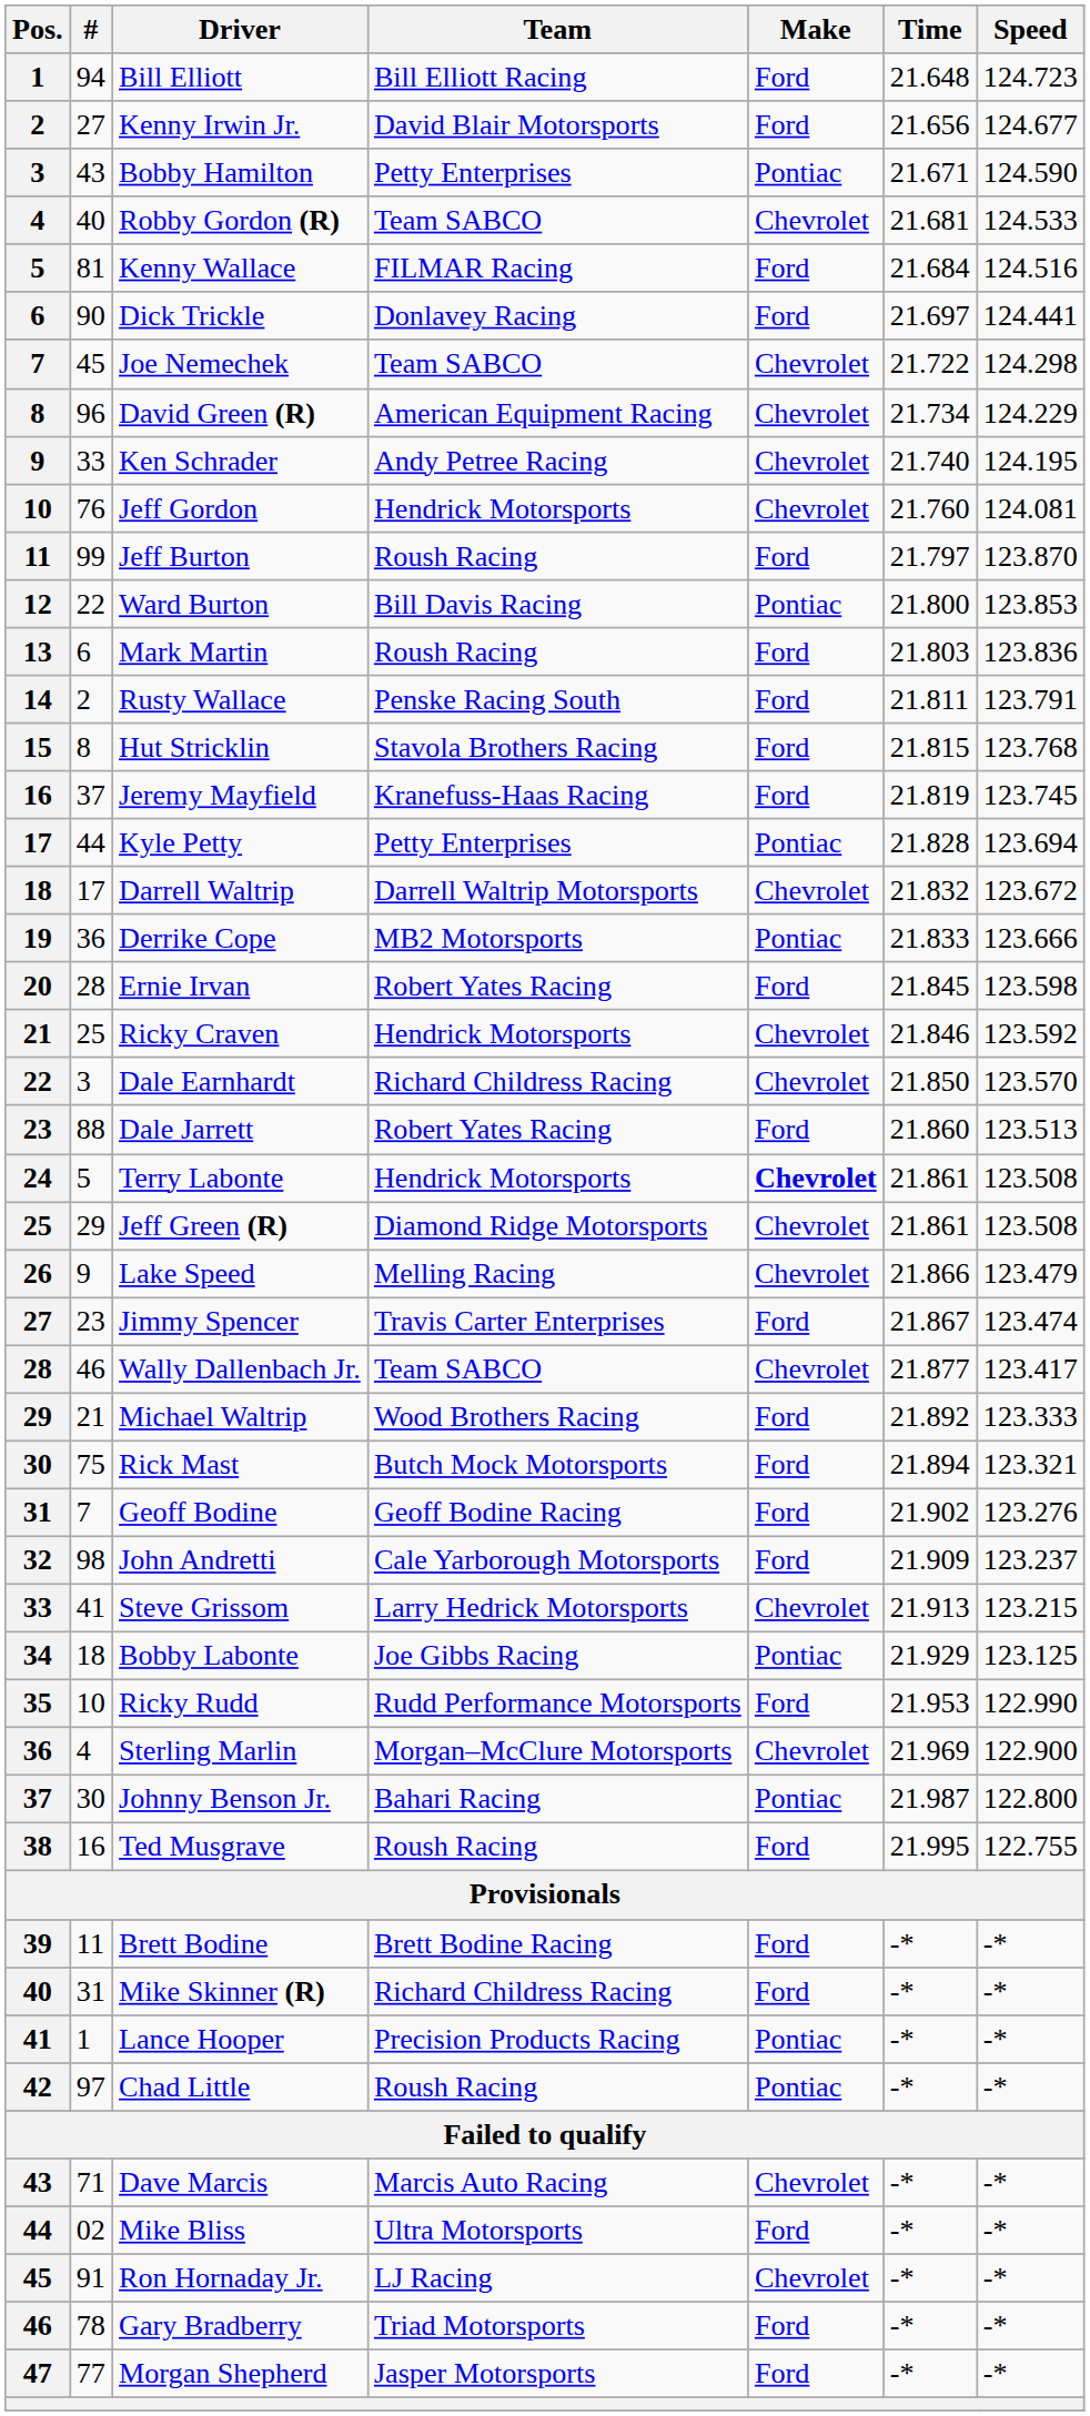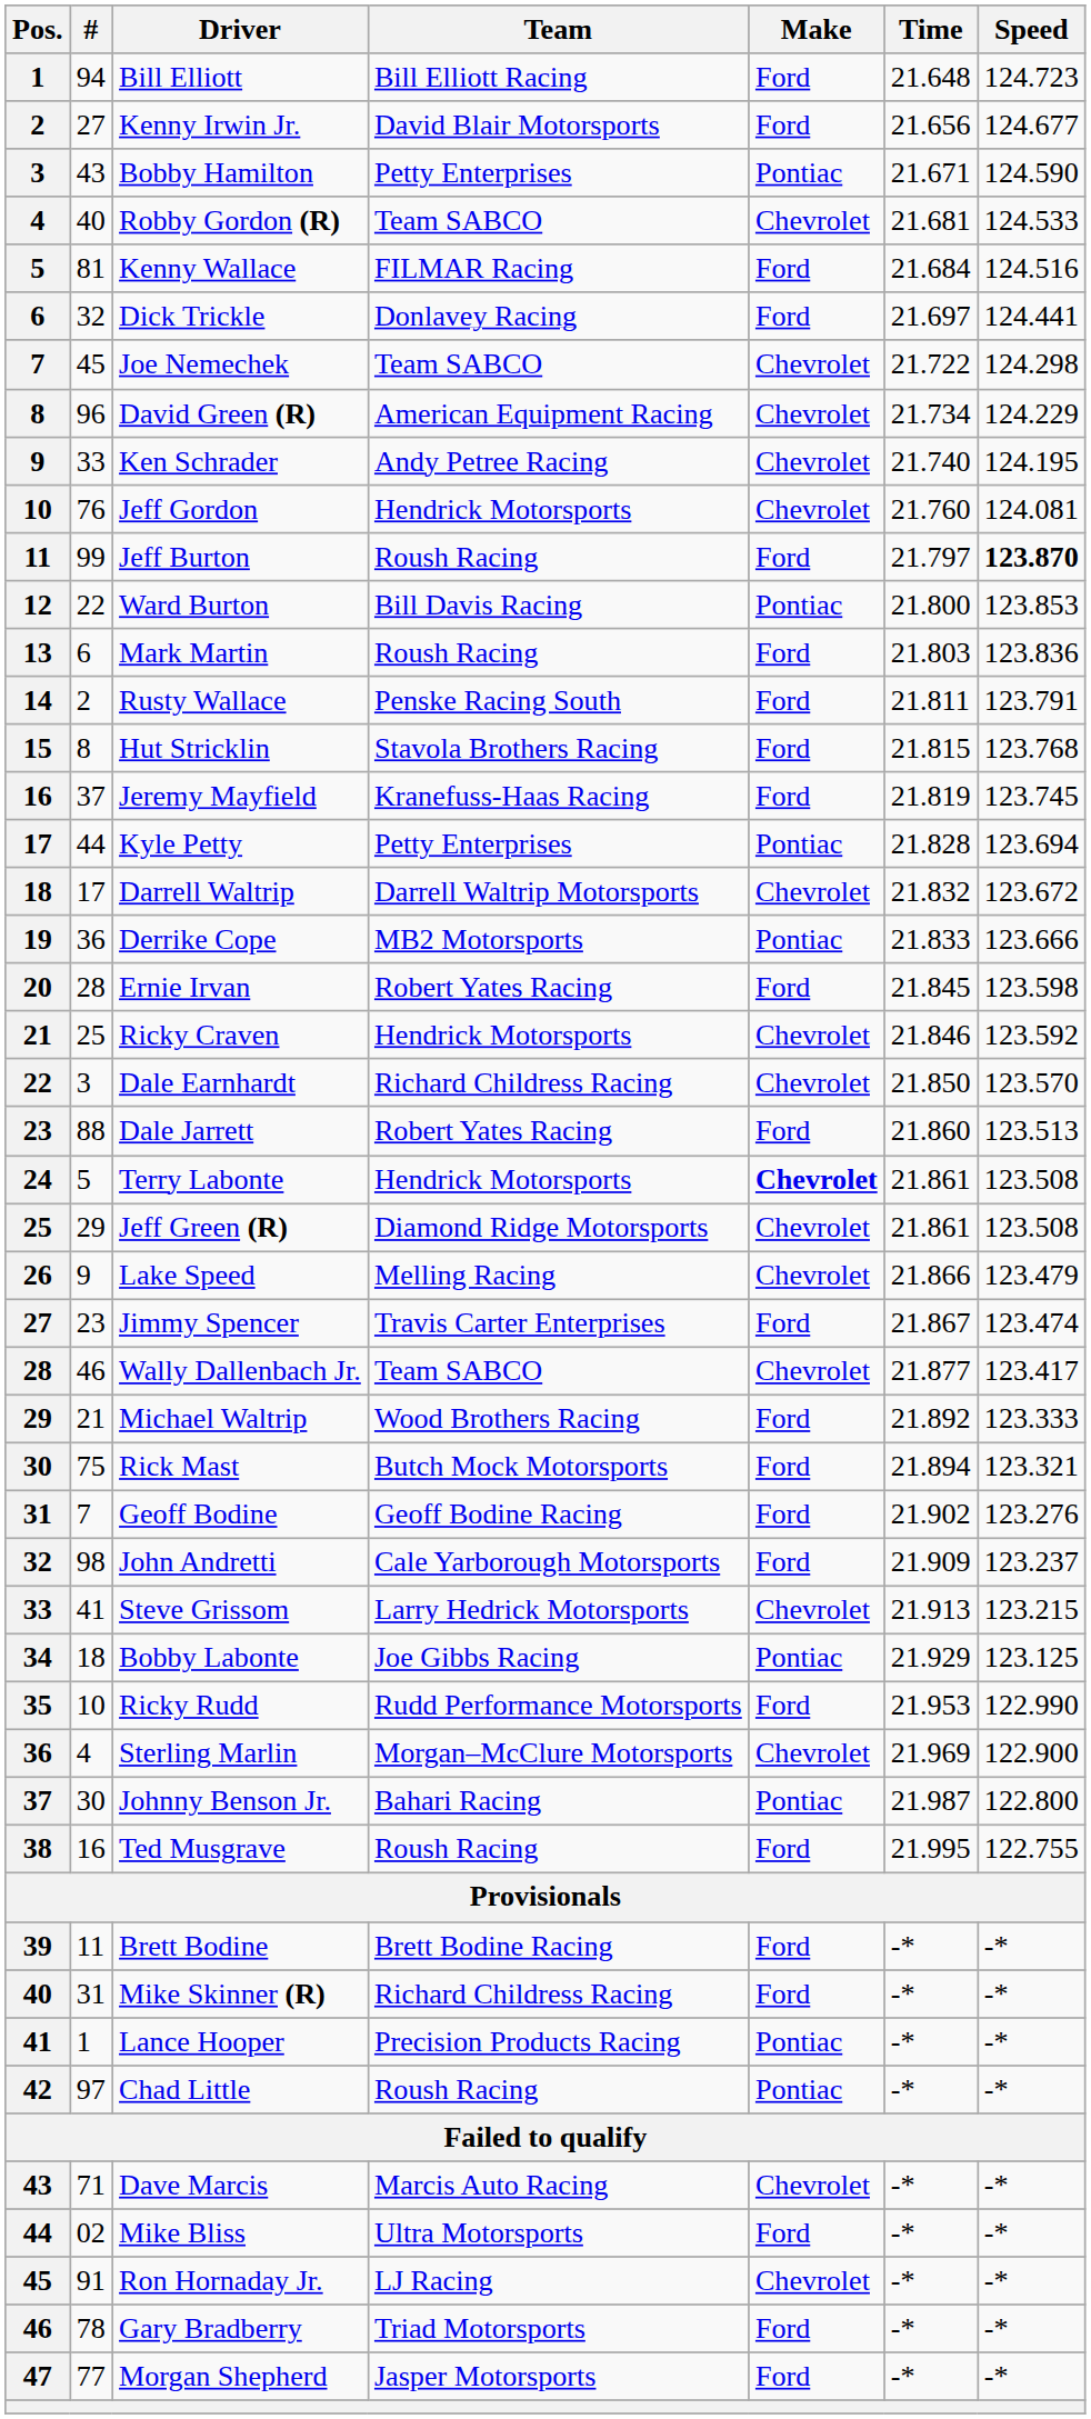 <table class="wikitable" style="font-size:95%">
 <tr>
 <th>Pos.</th>
 <th>#</th>
 <th>Driver</th>
 <th>Team</th>
 <th>Make</th>
 <th>Time</th>
 <th>Speed</th>
 </tr>
 <tr>
 <th>1</th>
 <td>94</td>
 <td><a href='#'>Bill Elliott</a></td>
 <td><a href='#'>Bill Elliott Racing</a></td>
 <td><a href='#'>Ford</a></td>
 <td>21.648</td>
 <td>124.723</td>
 </tr>
 <tr>
 <th>2</th>
 <td>27</td>
 <td><a href='#'>Kenny Irwin Jr.</a></td>
 <td><a href='#'>David Blair Motorsports</a></td>
 <td><a href='#'>Ford</a></td>
 <td>21.656</td>
 <td>124.677</td>
 </tr>
 <tr>
 <th>3</th>
 <td>43</td>
 <td><a href='#'>Bobby Hamilton</a></td>
 <td><a href='#'>Petty Enterprises</a></td>
 <td><a href='#'>Pontiac</a></td>
 <td>21.671</td>
 <td>124.590</td>
 </tr>
 <tr>
 <th>4</th>
 <td>40</td>
 <td><a href='#'>Robby Gordon</a> <strong>(R)</strong></td>
 <td><a href='#'>Team SABCO</a></td>
 <td><a href='#'>Chevrolet</a></td>
 <td>21.681</td>
 <td>124.533</td>
 </tr>
 <tr>
 <th>5</th>
 <td>81</td>
 <td><a href='#'>Kenny Wallace</a></td>
 <td><a href='#'>FILMAR Racing</a></td>
 <td><a href='#'>Ford</a></td>
 <td>21.684</td>
 <td>124.516</td>
 </tr>
 <tr>
 <th>6</th>
-<td>90</td>
+<td>32</td>
 <td><a href='#'>Dick Trickle</a></td>
 <td><a href='#'>Donlavey Racing</a></td>
 <td><a href='#'>Ford</a></td>
 <td>21.697</td>
 <td>124.441</td>
 </tr>
 <tr>
 <th>7</th>
 <td>45</td>
 <td><a href='#'>Joe Nemechek</a></td>
 <td><a href='#'>Team SABCO</a></td>
 <td><a href='#'>Chevrolet</a></td>
 <td>21.722</td>
 <td>124.298</td>
 </tr>
 <tr>
 <th>8</th>
 <td>96</td>
 <td><a href='#'>David Green</a> <strong>(R)</strong></td>
 <td><a href='#'>American Equipment Racing</a></td>
 <td><a href='#'>Chevrolet</a></td>
 <td>21.734</td>
 <td>124.229</td>
 </tr>
 <tr>
 <th>9</th>
 <td>33</td>
 <td><a href='#'>Ken Schrader</a></td>
 <td><a href='#'>Andy Petree Racing</a></td>
 <td><a href='#'>Chevrolet</a></td>
 <td>21.740</td>
 <td>124.195</td>
 </tr>
 <tr>
 <th>10</th>
 <td>76</td>
 <td><a href='#'>Jeff Gordon</a></td>
 <td><a href='#'>Hendrick Motorsports</a></td>
 <td><a href='#'>Chevrolet</a></td>
 <td>21.760</td>
 <td>124.081</td>
 </tr>
 <tr>
 <th>11</th>
 <td>99</td>
 <td><a href='#'>Jeff Burton</a></td>
 <td><a href='#'>Roush Racing</a></td>
 <td><a href='#'>Ford</a></td>
 <td>21.797</td>
-<td>123.870</td>
+<td><strong>123.870</strong></td>
 </tr>
 <tr>
 <th>12</th>
 <td>22</td>
 <td><a href='#'>Ward Burton</a></td>
 <td><a href='#'>Bill Davis Racing</a></td>
 <td><a href='#'>Pontiac</a></td>
 <td>21.800</td>
 <td>123.853</td>
 </tr>
 <tr>
 <th>13</th>
 <td>6</td>
 <td><a href='#'>Mark Martin</a></td>
 <td><a href='#'>Roush Racing</a></td>
 <td><a href='#'>Ford</a></td>
 <td>21.803</td>
 <td>123.836</td>
 </tr>
 <tr>
 <th>14</th>
 <td>2</td>
 <td><a href='#'>Rusty Wallace</a></td>
 <td><a href='#'>Penske Racing South</a></td>
 <td><a href='#'>Ford</a></td>
 <td>21.811</td>
 <td>123.791</td>
 </tr>
 <tr>
 <th>15</th>
 <td>8</td>
 <td><a href='#'>Hut Stricklin</a></td>
 <td><a href='#'>Stavola Brothers Racing</a></td>
 <td><a href='#'>Ford</a></td>
 <td>21.815</td>
 <td>123.768</td>
 </tr>
 <tr>
 <th>16</th>
 <td>37</td>
 <td><a href='#'>Jeremy Mayfield</a></td>
 <td><a href='#'>Kranefuss-Haas Racing</a></td>
 <td><a href='#'>Ford</a></td>
 <td>21.819</td>
 <td>123.745</td>
 </tr>
 <tr>
 <th>17</th>
 <td>44</td>
 <td><a href='#'>Kyle Petty</a></td>
 <td><a href='#'>Petty Enterprises</a></td>
 <td><a href='#'>Pontiac</a></td>
 <td>21.828</td>
 <td>123.694</td>
 </tr>
 <tr>
 <th>18</th>
 <td>17</td>
 <td><a href='#'>Darrell Waltrip</a></td>
 <td><a href='#'>Darrell Waltrip Motorsports</a></td>
 <td><a href='#'>Chevrolet</a></td>
 <td>21.832</td>
 <td>123.672</td>
 </tr>
 <tr>
 <th>19</th>
 <td>36</td>
 <td><a href='#'>Derrike Cope</a></td>
 <td><a href='#'>MB2 Motorsports</a></td>
 <td><a href='#'>Pontiac</a></td>
 <td>21.833</td>
 <td>123.666</td>
 </tr>
 <tr>
 <th>20</th>
 <td>28</td>
 <td><a href='#'>Ernie Irvan</a></td>
 <td><a href='#'>Robert Yates Racing</a></td>
 <td><a href='#'>Ford</a></td>
 <td>21.845</td>
 <td>123.598</td>
 </tr>
 <tr>
 <th>21</th>
 <td>25</td>
 <td><a href='#'>Ricky Craven</a></td>
 <td><a href='#'>Hendrick Motorsports</a></td>
 <td><a href='#'>Chevrolet</a></td>
 <td>21.846</td>
 <td>123.592</td>
 </tr>
 <tr>
 <th>22</th>
 <td>3</td>
 <td><a href='#'>Dale Earnhardt</a></td>
 <td><a href='#'>Richard Childress Racing</a></td>
 <td><a href='#'>Chevrolet</a></td>
 <td>21.850</td>
 <td>123.570</td>
 </tr>
 <tr>
 <th>23</th>
 <td>88</td>
 <td><a href='#'>Dale Jarrett</a></td>
 <td><a href='#'>Robert Yates Racing</a></td>
 <td><a href='#'>Ford</a></td>
 <td>21.860</td>
 <td>123.513</td>
 </tr>
 <tr>
 <th>24</th>
 <td>5</td>
 <td><a href='#'>Terry Labonte</a></td>
 <td><a href='#'>Hendrick Motorsports</a></td>
 <td><strong><a href='#'>Chevrolet</a></strong></td>
 <td>21.861</td>
 <td>123.508</td>
 </tr>
 <tr>
 <th>25</th>
 <td>29</td>
 <td><a href='#'>Jeff Green</a> <strong>(R)</strong></td>
 <td><a href='#'>Diamond Ridge Motorsports</a></td>
 <td><a href='#'>Chevrolet</a></td>
 <td>21.861</td>
 <td>123.508</td>
 </tr>
 <tr>
 <th>26</th>
 <td>9</td>
 <td><a href='#'>Lake Speed</a></td>
 <td><a href='#'>Melling Racing</a></td>
 <td><a href='#'>Chevrolet</a></td>
 <td>21.866</td>
 <td>123.479</td>
 </tr>
 <tr>
 <th>27</th>
 <td>23</td>
 <td><a href='#'>Jimmy Spencer</a></td>
 <td><a href='#'>Travis Carter Enterprises</a></td>
 <td><a href='#'>Ford</a></td>
 <td>21.867</td>
 <td>123.474</td>
 </tr>
 <tr>
 <th>28</th>
 <td>46</td>
 <td><a href='#'>Wally Dallenbach Jr.</a></td>
 <td><a href='#'>Team SABCO</a></td>
 <td><a href='#'>Chevrolet</a></td>
 <td>21.877</td>
 <td>123.417</td>
 </tr>
 <tr>
 <th>29</th>
 <td>21</td>
 <td><a href='#'>Michael Waltrip</a></td>
 <td><a href='#'>Wood Brothers Racing</a></td>
 <td><a href='#'>Ford</a></td>
 <td>21.892</td>
 <td>123.333</td>
 </tr>
 <tr>
 <th>30</th>
 <td>75</td>
 <td><a href='#'>Rick Mast</a></td>
 <td><a href='#'>Butch Mock Motorsports</a></td>
 <td><a href='#'>Ford</a></td>
 <td>21.894</td>
 <td>123.321</td>
 </tr>
 <tr>
 <th>31</th>
 <td>7</td>
 <td><a href='#'>Geoff Bodine</a></td>
 <td><a href='#'>Geoff Bodine Racing</a></td>
 <td><a href='#'>Ford</a></td>
 <td>21.902</td>
 <td>123.276</td>
 </tr>
 <tr>
 <th>32</th>
 <td>98</td>
 <td><a href='#'>John Andretti</a></td>
 <td><a href='#'>Cale Yarborough Motorsports</a></td>
 <td><a href='#'>Ford</a></td>
 <td>21.909</td>
 <td>123.237</td>
 </tr>
 <tr>
 <th>33</th>
 <td>41</td>
 <td><a href='#'>Steve Grissom</a></td>
 <td><a href='#'>Larry Hedrick Motorsports</a></td>
 <td><a href='#'>Chevrolet</a></td>
 <td>21.913</td>
 <td>123.215</td>
 </tr>
 <tr>
 <th>34</th>
 <td>18</td>
 <td><a href='#'>Bobby Labonte</a></td>
 <td><a href='#'>Joe Gibbs Racing</a></td>
 <td><a href='#'>Pontiac</a></td>
 <td>21.929</td>
 <td>123.125</td>
 </tr>
 <tr>
 <th>35</th>
 <td>10</td>
 <td><a href='#'>Ricky Rudd</a></td>
 <td><a href='#'>Rudd Performance Motorsports</a></td>
 <td><a href='#'>Ford</a></td>
 <td>21.953</td>
 <td>122.990</td>
 </tr>
 <tr>
 <th>36</th>
 <td>4</td>
 <td><a href='#'>Sterling Marlin</a></td>
 <td><a href='#'>Morgan–McClure Motorsports</a></td>
 <td><a href='#'>Chevrolet</a></td>
 <td>21.969</td>
 <td>122.900</td>
 </tr>
 <tr>
 <th>37</th>
 <td>30</td>
 <td><a href='#'>Johnny Benson Jr.</a></td>
 <td><a href='#'>Bahari Racing</a></td>
 <td><a href='#'>Pontiac</a></td>
 <td>21.987</td>
 <td>122.800</td>
 </tr>
 <tr>
 <th>38</th>
 <td>16</td>
 <td><a href='#'>Ted Musgrave</a></td>
 <td><a href='#'>Roush Racing</a></td>
 <td><a href='#'>Ford</a></td>
 <td>21.995</td>
 <td>122.755</td>
 </tr>
 <tr>
 <th colspan="7">Provisionals</th>
 </tr>
 <tr>
 <th>39</th>
 <td>11</td>
 <td><a href='#'>Brett Bodine</a></td>
 <td><a href='#'>Brett Bodine Racing</a></td>
 <td><a href='#'>Ford</a></td>
 <td>-*</td>
 <td>-*</td>
 </tr>
 <tr>
 <th>40</th>
 <td>31</td>
 <td><a href='#'>Mike Skinner</a> <strong>(R)</strong></td>
 <td><a href='#'>Richard Childress Racing</a></td>
 <td><a href='#'>Ford</a></td>
 <td>-*</td>
 <td>-*</td>
 </tr>
 <tr>
 <th>41</th>
 <td>1</td>
 <td><a href='#'>Lance Hooper</a></td>
 <td><a href='#'>Precision Products Racing</a></td>
 <td><a href='#'>Pontiac</a></td>
 <td>-*</td>
 <td>-*</td>
 </tr>
 <tr>
 <th>42</th>
 <td>97</td>
 <td><a href='#'>Chad Little</a></td>
 <td><a href='#'>Roush Racing</a></td>
 <td><a href='#'>Pontiac</a></td>
 <td>-*</td>
 <td>-*</td>
 </tr>
 <tr>
 <th colspan="7">Failed to qualify</th>
 </tr>
 <tr>
 <th>43</th>
 <td>71</td>
 <td><a href='#'>Dave Marcis</a></td>
 <td><a href='#'>Marcis Auto Racing</a></td>
 <td><a href='#'>Chevrolet</a></td>
 <td>-*</td>
 <td>-*</td>
 </tr>
 <tr>
 <th>44</th>
 <td>02</td>
 <td><a href='#'>Mike Bliss</a></td>
 <td><a href='#'>Ultra Motorsports</a></td>
 <td><a href='#'>Ford</a></td>
 <td>-*</td>
 <td>-*</td>
 </tr>
 <tr>
 <th>45</th>
 <td>91</td>
 <td><a href='#'>Ron Hornaday Jr.</a></td>
 <td><a href='#'>LJ Racing</a></td>
 <td><a href='#'>Chevrolet</a></td>
 <td>-*</td>
 <td>-*</td>
 </tr>
 <tr>
 <th>46</th>
 <td>78</td>
 <td><a href='#'>Gary Bradberry</a></td>
 <td><a href='#'>Triad Motorsports</a></td>
 <td><a href='#'>Ford</a></td>
 <td>-*</td>
 <td>-*</td>
 </tr>
 <tr>
 <th>47</th>
 <td>77</td>
 <td><a href='#'>Morgan Shepherd</a></td>
 <td><a href='#'>Jasper Motorsports</a></td>
 <td><a href='#'>Ford</a></td>
 <td>-*</td>
 <td>-*</td>
 </tr>
 <tr>
 <th colspan="7"></th>
 </tr>
 </table>
